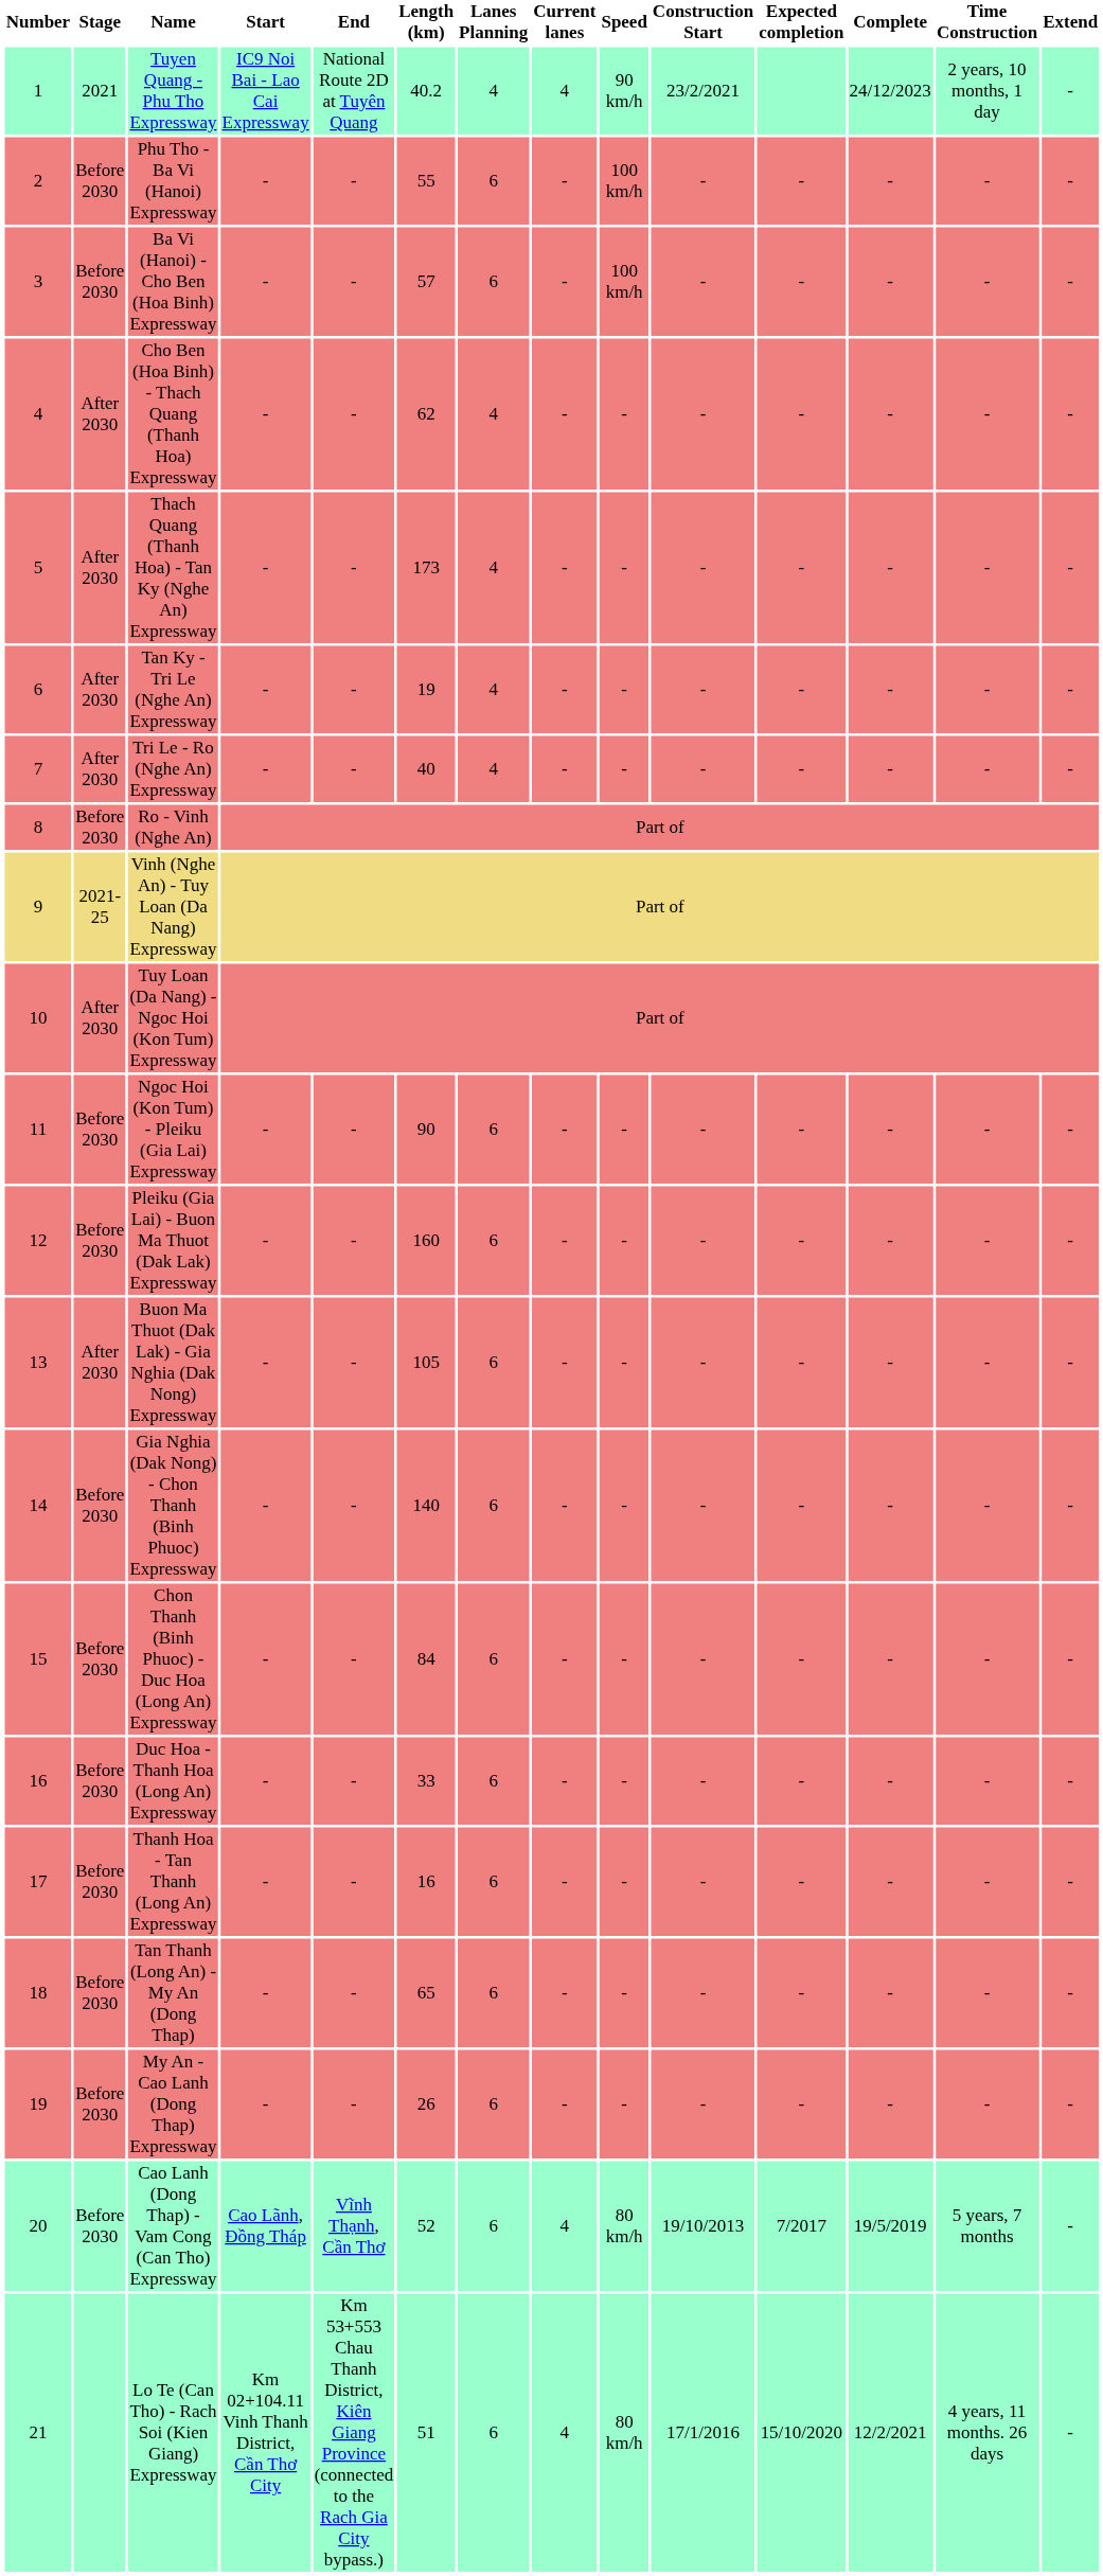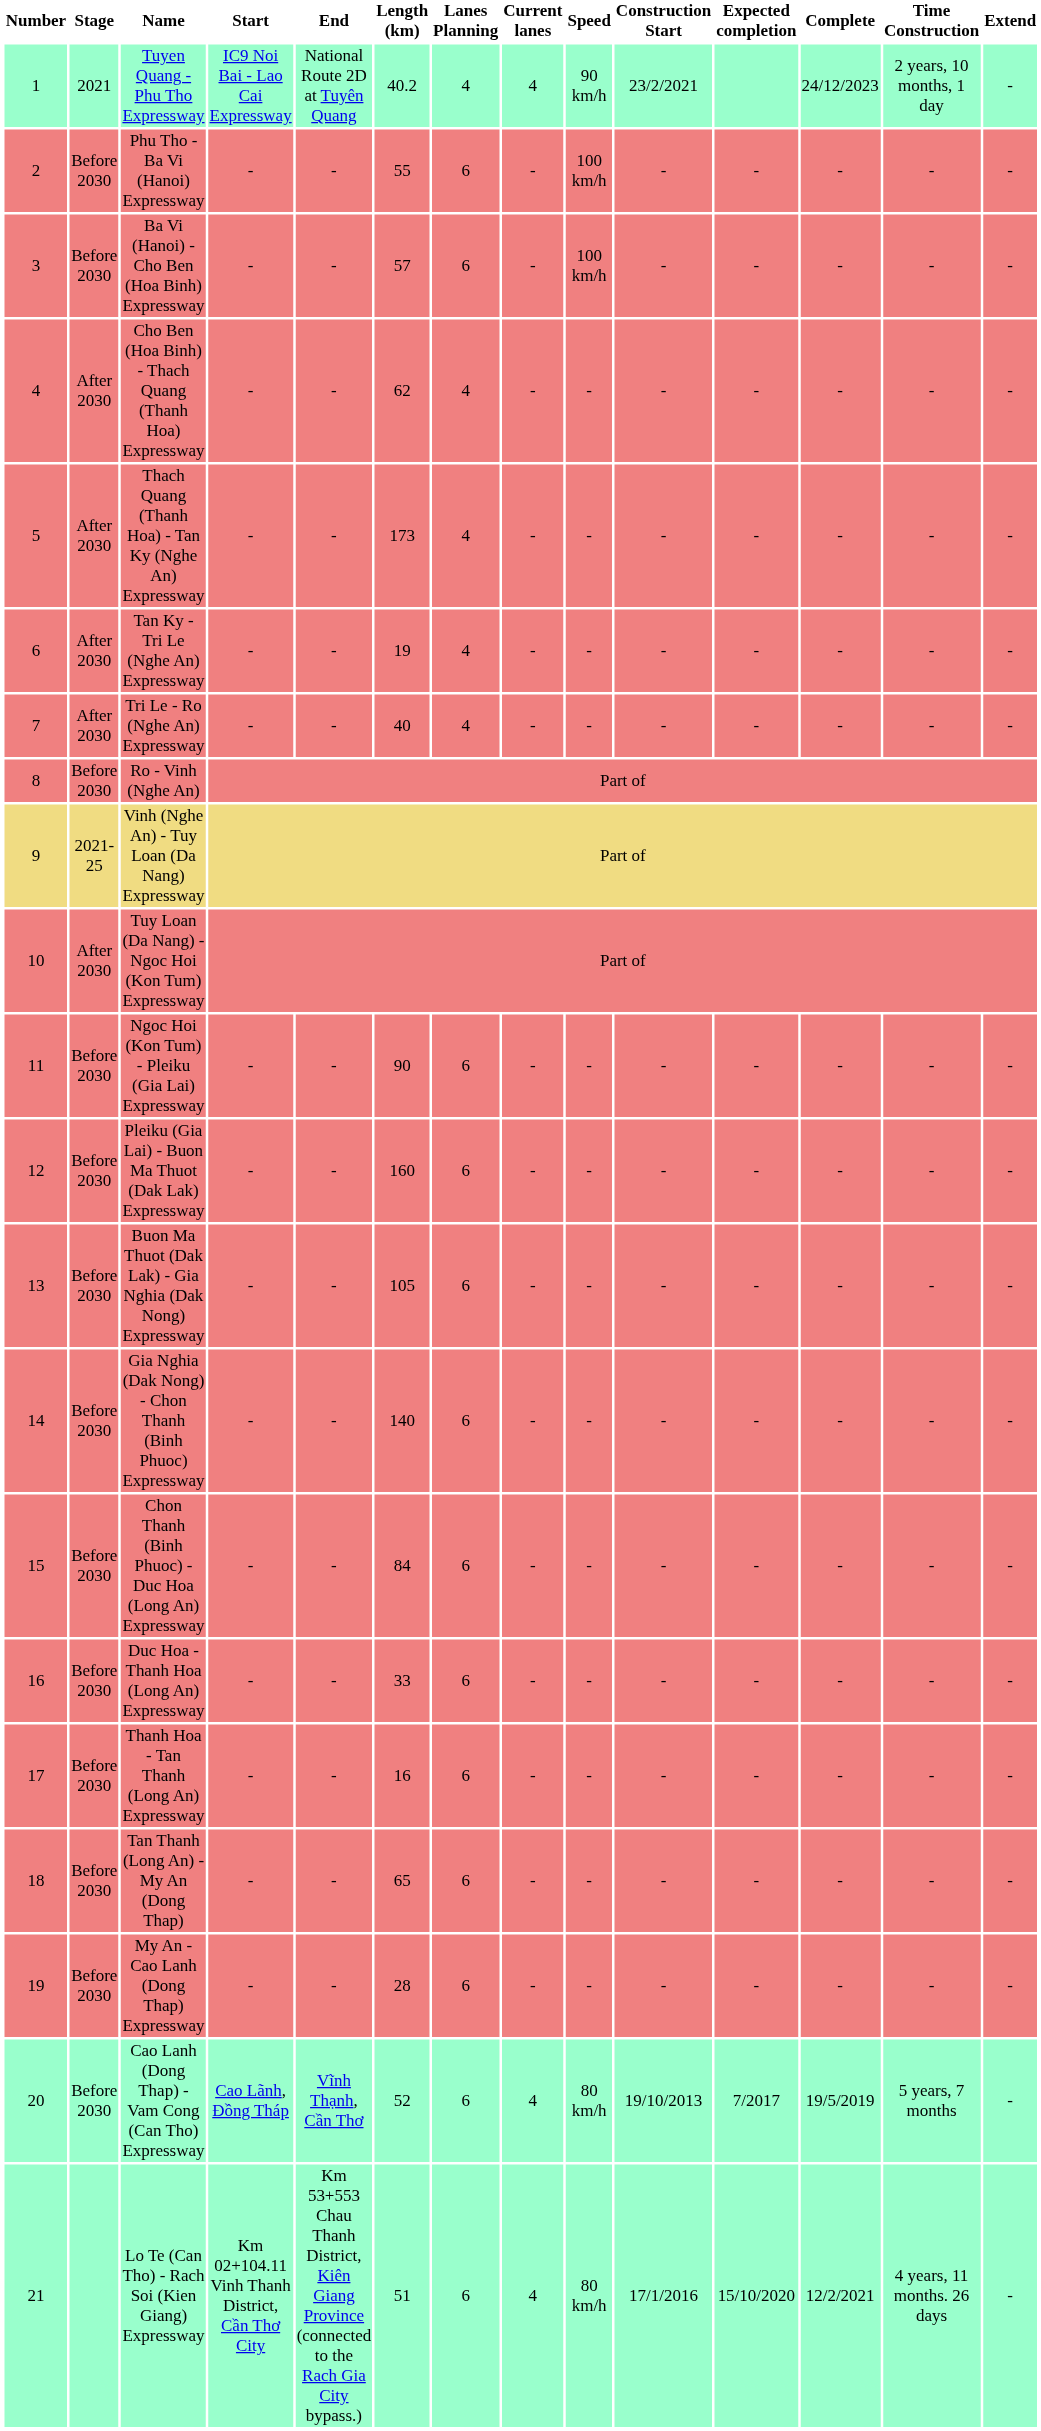 <table class="wikiable" style="font-size: 85%; text-align: center;">
 <tr style="border-bottom:solid 0.25em green;">
 <th>Number</th>
 <th>Stage</th>
 <th>Name</th>
 <th>Start</th>
 <th>End</th>
 <th data-sort-type="number">Length (km)</th>
 <th data-sort-type="number">Lanes Planning</th>
 <th data-sort-type="number">Current lanes</th>
 <th>Speed</th>
 <th>Construction Start</th>
 <th>Expected completion</th>
 <th>Complete</th>
 <th>Time Construction</th>
 <th>Extend</th>
 </tr>
 <tr style="background-color:#9FC">
 <td>1</td>
 <td>2021</td>
 <td><a href='#'>Tuyen Quang - Phu Tho Expressway</a></td>
 <td><a href='#'> IC9 Noi Bai - Lao Cai Expressway</a></td>
 <td>National Route 2D at <a href='#'>Tuyên Quang</a></td>
 <td>40.2</td>
 <td>4</td>
 <td>4</td>
 <td>90 km/h</td>
 <td>23/2/2021</td>
 <td></td>
 <td>24/12/2023</td>
 <td>2 years, 10 months, 1 day</td>
 <td>-</td>
 </tr>
 <tr style="background:LightCoral;">
 <td>2</td>
 <td>Before 2030</td>
 <td>Phu Tho - Ba Vi (Hanoi) Expressway</td>
 <td>-</td>
 <td>-</td>
 <td>55</td>
 <td>6</td>
 <td>-</td>
 <td>100 km/h</td>
 <td>-</td>
 <td>-</td>
 <td>-</td>
 <td>-</td>
 <td>-</td>
 </tr>
 <tr style="background:LightCoral;">
 <td>3</td>
 <td>Before 2030</td>
 <td>Ba Vi (Hanoi) - Cho Ben (Hoa Binh) Expressway</td>
 <td>-</td>
 <td>-</td>
 <td>57</td>
 <td>6</td>
 <td>-</td>
 <td>100 km/h</td>
 <td>-</td>
 <td>-</td>
 <td>-</td>
 <td>-</td>
 <td>-</td>
 </tr>
 <tr style="background:LightCoral;">
 <td>4</td>
 <td>After 2030</td>
 <td>Cho Ben (Hoa Binh) - Thach Quang (Thanh Hoa) Expressway</td>
 <td>-</td>
 <td>-</td>
 <td>62</td>
 <td>4</td>
 <td>-</td>
 <td>-</td>
 <td>-</td>
 <td>-</td>
 <td>-</td>
 <td>-</td>
 <td>-</td>
 </tr>
 <tr style="background:LightCoral;">
 <td>5</td>
 <td>After 2030</td>
 <td>Thach Quang (Thanh Hoa) - Tan Ky (Nghe An) Expressway</td>
 <td>-</td>
 <td>-</td>
 <td>173</td>
 <td>4</td>
 <td>-</td>
 <td>-</td>
 <td>-</td>
 <td>-</td>
 <td>-</td>
 <td>-</td>
 <td>-</td>
 </tr>
 <tr style="background:LightCoral;">
 <td>6</td>
 <td>After 2030</td>
 <td>Tan Ky - Tri Le (Nghe An) Expressway</td>
 <td>-</td>
 <td>-</td>
 <td>19</td>
 <td>4</td>
 <td>-</td>
 <td>-</td>
 <td>-</td>
 <td>-</td>
 <td>-</td>
 <td>-</td>
 <td>-</td>
 </tr>
 <tr style="background:LightCoral;">
 <td>7</td>
 <td>After 2030</td>
 <td>Tri Le - Ro (Nghe An) Expressway</td>
 <td>-</td>
 <td>-</td>
 <td>40</td>
 <td>4</td>
 <td>-</td>
 <td>-</td>
 <td>-</td>
 <td>-</td>
 <td>-</td>
 <td>-</td>
 <td>-</td>
 </tr>
 <tr style="background:LightCoral;">
 <td>8</td>
 <td>Before 2030</td>
 <td>Ro - Vinh (Nghe An)</td>
 <td colspan="11" style="text-align:center;">Part of </td>
 </tr>
 <tr style="background-color:#F0DC82">
 <td>9</td>
 <td>2021-25</td>
 <td>Vinh (Nghe An) - Tuy Loan (Da Nang) Expressway</td>
 <td colspan="11" style="text-align:center;">Part of </td>
 </tr>
 <tr style="background:LightCoral;">
 <td>10</td>
 <td>After 2030</td>
 <td>Tuy Loan (Da Nang) - Ngoc Hoi (Kon Tum) Expressway</td>
 <td colspan="11" style="text-align:center;">Part of </td>
 </tr>
 <tr style="background:LightCoral;">
 <td>11</td>
 <td>Before 2030</td>
 <td>Ngoc Hoi (Kon Tum) - Pleiku (Gia Lai) Expressway</td>
 <td>-</td>
 <td>-</td>
 <td>90</td>
 <td>6</td>
 <td>-</td>
 <td>-</td>
 <td>-</td>
 <td>-</td>
 <td>-</td>
 <td>-</td>
 <td>-</td>
 </tr>
 <tr style="background:LightCoral;">
 <td>12</td>
 <td>Before 2030</td>
 <td>Pleiku (Gia Lai) - Buon Ma Thuot (Dak Lak) Expressway</td>
 <td>-</td>
 <td>-</td>
 <td>160</td>
 <td>6</td>
 <td>-</td>
 <td>-</td>
 <td>-</td>
 <td>-</td>
 <td>-</td>
 <td>-</td>
 <td>-</td>
 </tr>
 <tr style="background:LightCoral;">
 <td>13</td>
-<td>After 2030</td>
+<td>Before 2030</td>
 <td>Buon Ma Thuot (Dak Lak) - Gia Nghia (Dak Nong) Expressway</td>
 <td>-</td>
 <td>-</td>
 <td>105</td>
 <td>6</td>
 <td>-</td>
 <td>-</td>
 <td>-</td>
 <td>-</td>
 <td>-</td>
 <td>-</td>
 <td>-</td>
 </tr>
 <tr style="background:LightCoral;">
 <td>14</td>
 <td>Before 2030</td>
 <td>Gia Nghia (Dak Nong) - Chon Thanh (Binh Phuoc) Expressway</td>
 <td>-</td>
 <td>-</td>
 <td>140</td>
 <td>6</td>
 <td>-</td>
 <td>-</td>
 <td>-</td>
 <td>-</td>
 <td>-</td>
 <td>-</td>
 <td>-</td>
 </tr>
 <tr style="background:LightCoral;">
 <td>15</td>
 <td>Before 2030</td>
 <td>Chon Thanh (Binh Phuoc) - Duc Hoa (Long An) Expressway</td>
 <td>-</td>
 <td>-</td>
 <td>84</td>
 <td>6</td>
 <td>-</td>
 <td>-</td>
 <td>-</td>
 <td>-</td>
 <td>-</td>
 <td>-</td>
 <td>-</td>
 </tr>
 <tr style="background:LightCoral;">
 <td>16</td>
 <td>Before 2030</td>
 <td>Duc Hoa - Thanh Hoa (Long An) Expressway</td>
 <td>-</td>
 <td>-</td>
 <td>33</td>
 <td>6</td>
 <td>-</td>
 <td>-</td>
 <td>-</td>
 <td>-</td>
 <td>-</td>
 <td>-</td>
 <td>-</td>
 </tr>
 <tr style="background:LightCoral;">
 <td>17</td>
 <td>Before 2030</td>
 <td>Thanh Hoa - Tan Thanh (Long An) Expressway</td>
 <td>-</td>
 <td>-</td>
 <td>16</td>
 <td>6</td>
 <td>-</td>
 <td>-</td>
 <td>-</td>
 <td>-</td>
 <td>-</td>
 <td>-</td>
 <td>-</td>
 </tr>
 <tr style="background:LightCoral;">
 <td>18</td>
 <td>Before 2030</td>
 <td>Tan Thanh (Long An) - My An (Dong Thap)</td>
 <td>-</td>
 <td>-</td>
 <td>65</td>
 <td>6</td>
 <td>-</td>
 <td>-</td>
 <td>-</td>
 <td>-</td>
 <td>-</td>
 <td>-</td>
 <td>-</td>
 </tr>
 <tr style="background:LightCoral;">
 <td>19</td>
 <td>Before 2030</td>
 <td>My An - Cao Lanh (Dong Thap) Expressway</td>
 <td>-</td>
 <td>-</td>
-<td>26</td>
+<td>28</td>
 <td>6</td>
 <td>-</td>
 <td>-</td>
 <td>-</td>
 <td>-</td>
 <td>-</td>
 <td>-</td>
 <td>-</td>
 </tr>
 <tr style="background-color:#9FC">
 <td>20</td>
 <td>Before 2030</td>
 <td>Cao Lanh (Dong Thap) - Vam Cong (Can Tho) Expressway</td>
 <td><a href='#'>Cao Lãnh</a>, <a href='#'>Đồng Tháp</a></td>
 <td><a href='#'>Vĩnh Thạnh</a>, <a href='#'>Cần Thơ</a></td>
 <td>52</td>
 <td>6</td>
 <td>4</td>
 <td>80 km/h</td>
 <td>19/10/2013</td>
 <td>7/2017</td>
 <td>19/5/2019</td>
 <td>5 years, 7 months</td>
 <td>-</td>
 </tr>
 <tr style="background-color:#9FC">
 <td>21</td>
 <td></td>
 <td>Lo Te (Can Tho) - Rach Soi (Kien Giang) Expressway</td>
 <td>Km 02+104.11 Vinh Thanh District, <a href='#'>Cần Thơ City</a></td>
 <td>Km 53+553 Chau Thanh District, <a href='#'>Kiên Giang Province</a> (connected to the <a href='#'>Rach Gia City</a> bypass.)</td>
 <td>51</td>
 <td>6</td>
 <td>4</td>
 <td>80 km/h</td>
 <td>17/1/2016</td>
 <td>15/10/2020</td>
 <td>12/2/2021</td>
 <td>4 years, 11 months. 26 days</td>
 <td>-</td>
 </tr>
 </table>
